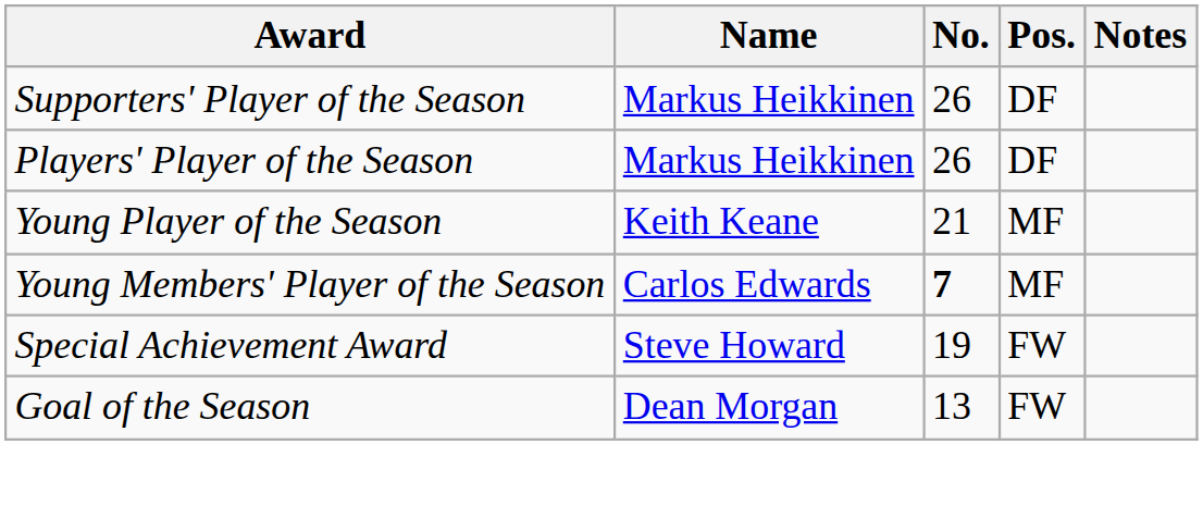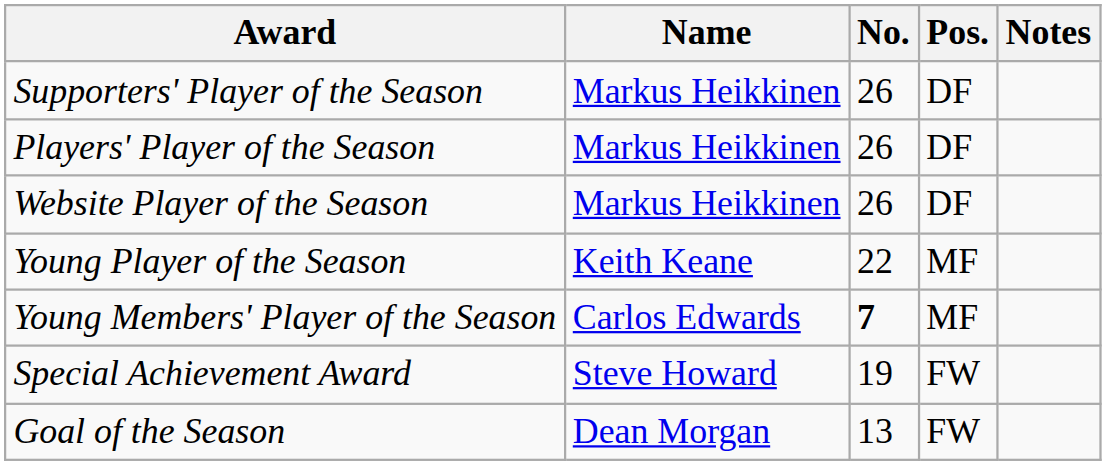 <table class="wikitable" style="text-align:center">
 <tr>
 <th>Award</th>
 <th>Name</th>
 <th>No.</th>
 <th>Pos.</th>
 <th>Notes</th>
 </tr>
 <tr>
 <td align="left"><em>Supporters' Player of the Season</em></td>
 <td align="left"> <a href='#'>Markus Heikkinen</a></td>
 <td align="left">26</td>
 <td align="left">DF</td>
 <td align="center"></td>
 </tr>
 <tr>
 <td align="left"><em>Players' Player of the Season</em></td>
 <td align="left"> <a href='#'>Markus Heikkinen</a></td>
 <td align="left">26</td>
 <td align="left">DF</td>
 <td align="center"></td>
 </tr>
 <tr>
+<td align="left"><em>Website Player of the Season</em></td>
+<td align="left"> <a href='#'>Markus Heikkinen</a></td>
+<td align="left">26</td>
+<td align="left">DF</td>
+<td align="center"></td>
+</tr>
+<tr>
 <td align="left"><em>Young Player of the Season</em></td>
 <td align="left"> <a href='#'>Keith Keane</a></td>
-<td align="left">21</td>
+<td align="left">22</td>
 <td align="left">MF</td>
 <td align="center"></td>
 </tr>
 <tr>
 <td align="left"><em>Young Members' Player of the Season</em></td>
 <td align="left"> <a href='#'>Carlos Edwards</a></td>
 <td align="left"><strong>7</strong></td>
 <td align="left">MF</td>
 <td align="center"></td>
 </tr>
 <tr>
 <td align="left"><em>Special Achievement Award</em></td>
 <td align="left"> <a href='#'>Steve Howard</a></td>
 <td align="left">19</td>
 <td align="left">FW</td>
 <td align="center"></td>
 </tr>
 <tr>
 <td align="left"><em>Goal of the Season</em></td>
 <td align="left"> <a href='#'>Dean Morgan</a></td>
 <td align="left">13</td>
 <td align="left">FW</td>
 <td align="center"></td>
 </tr>
 </table>
